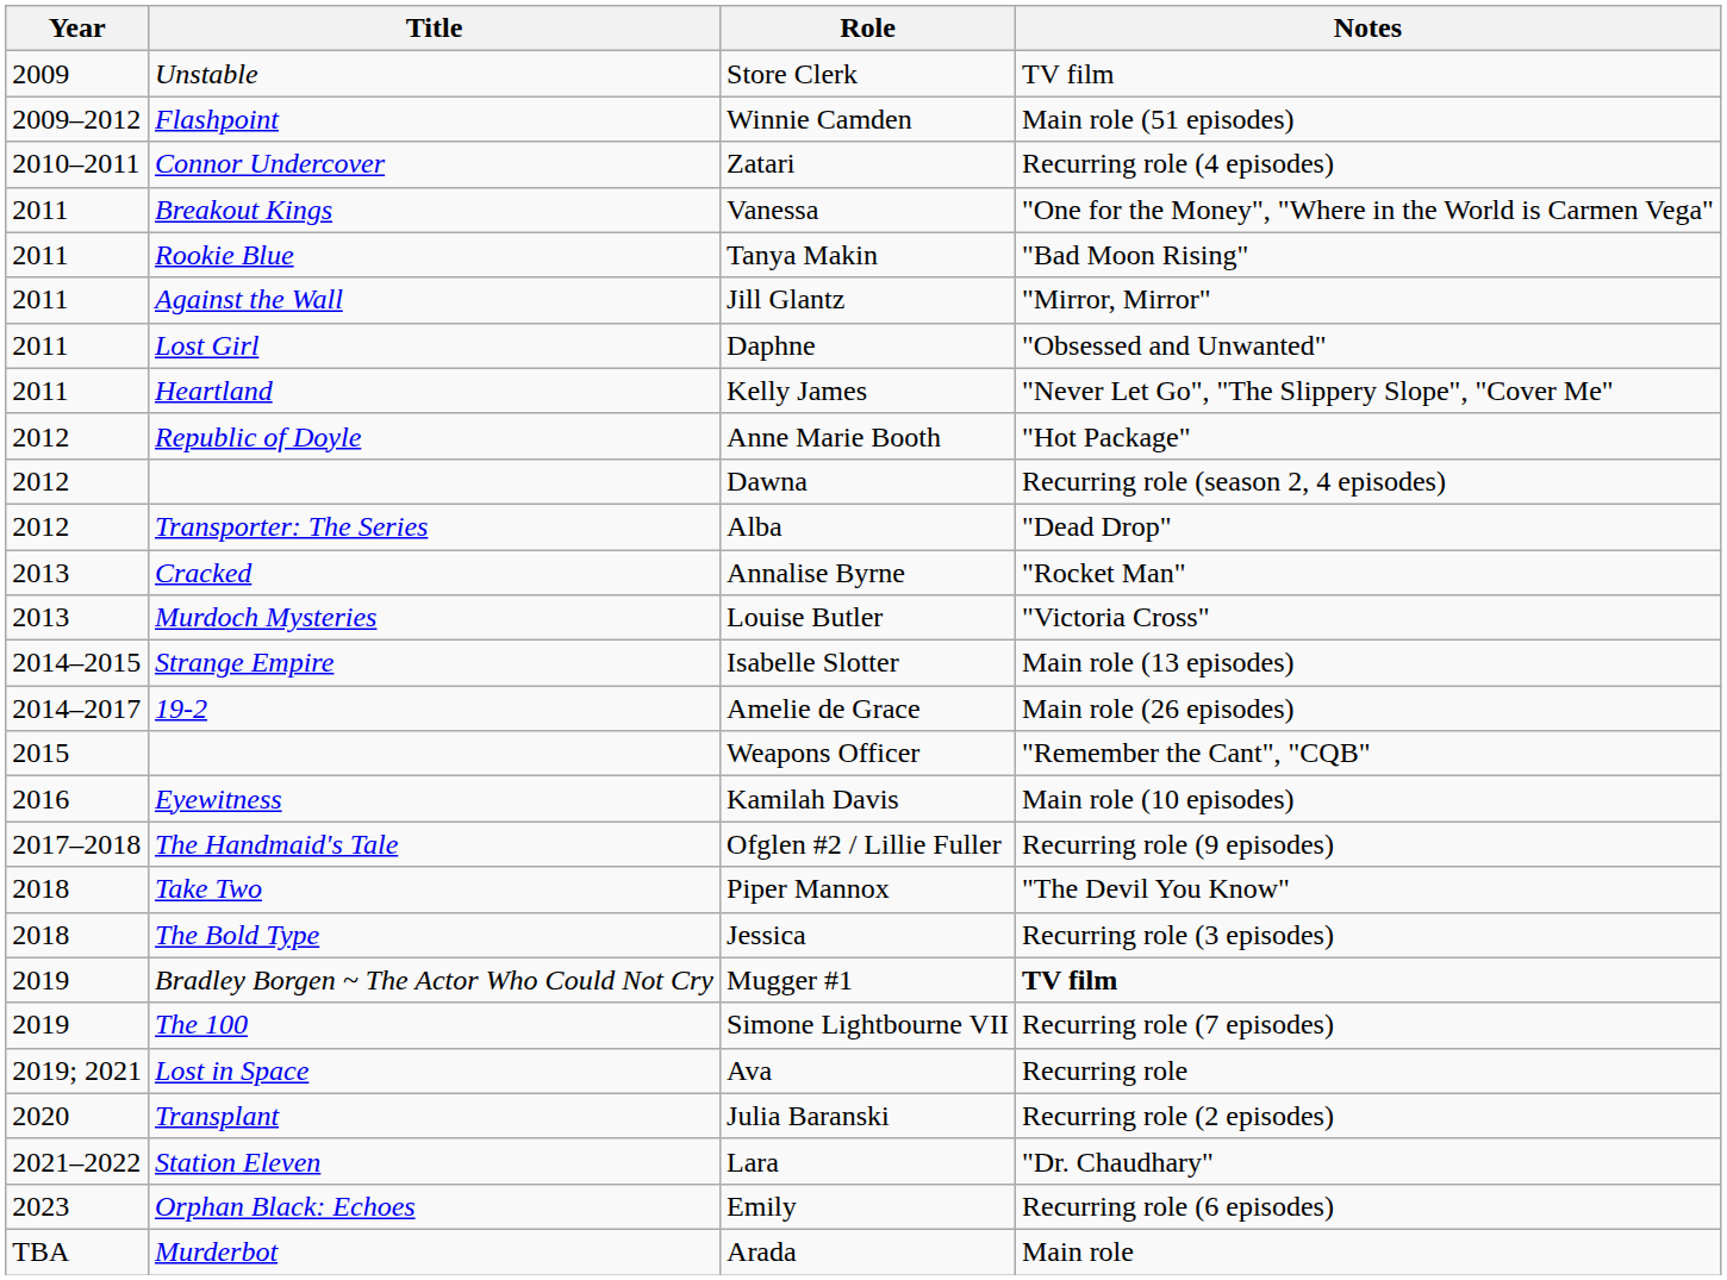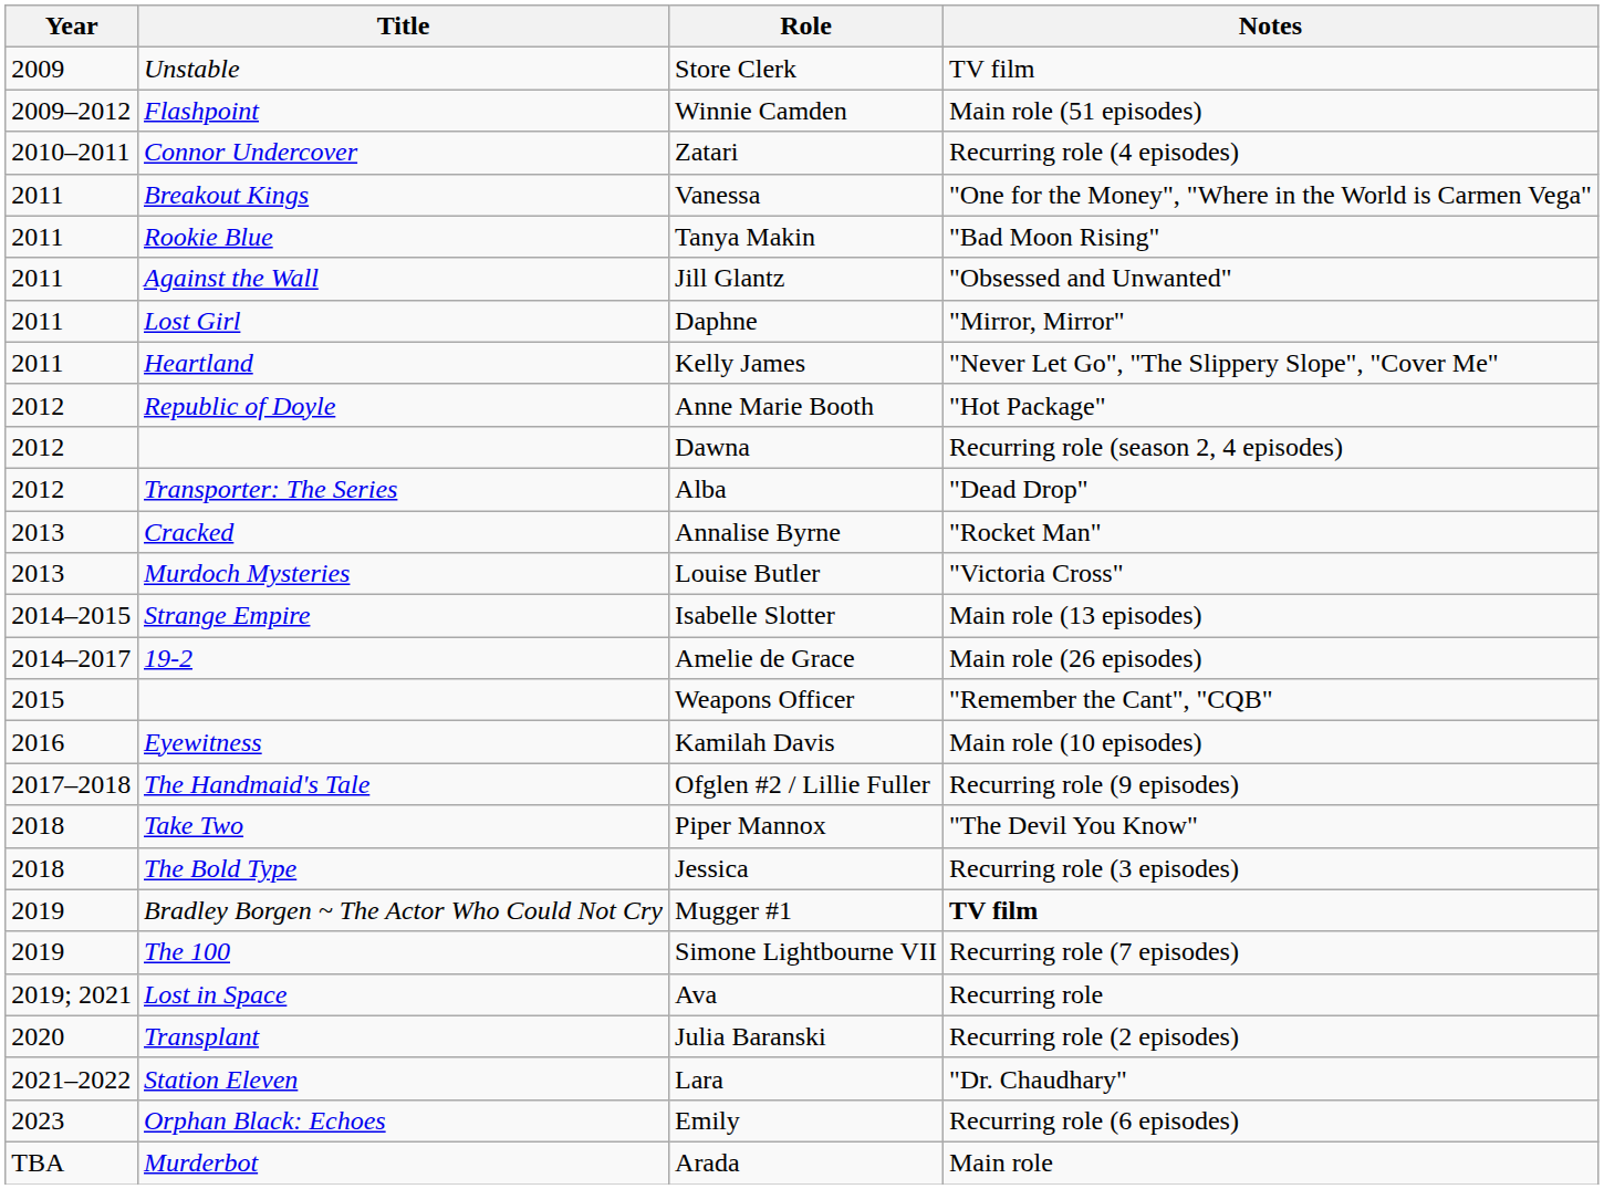 <table class="wikitable sortable">
 <tr>
 <th>Year</th>
 <th>Title</th>
 <th>Role</th>
 <th class="unsortable">Notes</th>
 </tr>
 <tr>
 <td>2009</td>
 <td><em>Unstable</em></td>
 <td>Store Clerk</td>
 <td>TV film</td>
 </tr>
 <tr>
 <td>2009–2012</td>
 <td><em><a href='#'>Flashpoint</a></em></td>
 <td>Winnie Camden</td>
 <td>Main role (51 episodes)</td>
 </tr>
 <tr>
 <td>2010–2011</td>
 <td><em><a href='#'>Connor Undercover</a></em></td>
 <td>Zatari</td>
 <td>Recurring role (4 episodes)</td>
 </tr>
 <tr>
 <td>2011</td>
 <td><em><a href='#'>Breakout Kings</a></em></td>
 <td>Vanessa</td>
 <td>"One for the Money", "Where in the World is Carmen Vega"</td>
 </tr>
 <tr>
 <td>2011</td>
 <td><em><a href='#'>Rookie Blue</a></em></td>
 <td>Tanya Makin</td>
 <td>"Bad Moon Rising"</td>
 </tr>
 <tr>
 <td>2011</td>
 <td><em><a href='#'>Against the Wall</a></em></td>
 <td>Jill Glantz</td>
-<td>"Mirror, Mirror"</td>
+<td>"Obsessed and Unwanted"</td>
 </tr>
 <tr>
 <td>2011</td>
 <td><em><a href='#'>Lost Girl</a></em></td>
 <td>Daphne</td>
-<td>"Obsessed and Unwanted"</td>
+<td>"Mirror, Mirror"</td>
 </tr>
 <tr>
 <td>2011</td>
 <td><em><a href='#'>Heartland</a></em></td>
 <td>Kelly James</td>
 <td>"Never Let Go", "The Slippery Slope", "Cover Me"</td>
 </tr>
 <tr>
 <td>2012</td>
 <td><em><a href='#'>Republic of Doyle</a></em></td>
 <td>Anne Marie Booth</td>
 <td>"Hot Package"</td>
 </tr>
 <tr>
 <td>2012</td>
 <td><em></em></td>
 <td>Dawna</td>
 <td>Recurring role (season 2, 4 episodes)</td>
 </tr>
 <tr>
 <td>2012</td>
 <td><em><a href='#'>Transporter: The Series</a></em></td>
 <td>Alba</td>
 <td>"Dead Drop"</td>
 </tr>
 <tr>
 <td>2013</td>
 <td><em><a href='#'>Cracked</a></em></td>
 <td>Annalise Byrne</td>
 <td>"Rocket Man"</td>
 </tr>
 <tr>
 <td>2013</td>
 <td><em><a href='#'>Murdoch Mysteries</a></em></td>
 <td>Louise Butler</td>
 <td>"Victoria Cross"</td>
 </tr>
 <tr>
 <td>2014–2015</td>
 <td><em><a href='#'>Strange Empire</a></em></td>
 <td>Isabelle Slotter</td>
 <td>Main role (13 episodes)</td>
 </tr>
 <tr>
 <td>2014–2017</td>
 <td><em><a href='#'>19-2</a></em></td>
 <td>Amelie de Grace</td>
 <td>Main role (26 episodes)</td>
 </tr>
 <tr>
 <td>2015</td>
 <td><em></em></td>
 <td>Weapons Officer</td>
 <td>"Remember the Cant", "CQB"</td>
 </tr>
 <tr>
 <td>2016</td>
 <td><em><a href='#'>Eyewitness</a></em></td>
 <td>Kamilah Davis</td>
 <td>Main role (10 episodes)</td>
 </tr>
 <tr>
 <td>2017–2018</td>
 <td data-sort-value="Handmaid's Tale, The"><em><a href='#'>The Handmaid's Tale</a></em></td>
 <td>Ofglen #2 / Lillie Fuller</td>
 <td>Recurring role (9 episodes)</td>
 </tr>
 <tr>
 <td>2018</td>
 <td><em><a href='#'>Take Two</a></em></td>
 <td>Piper Mannox</td>
 <td>"The Devil You Know"</td>
 </tr>
 <tr>
 <td>2018</td>
 <td data-sort-value="Bold Type, The"><em><a href='#'>The Bold Type</a></em></td>
 <td>Jessica</td>
 <td>Recurring role (3 episodes)</td>
 </tr>
 <tr>
 <td>2019</td>
 <td><em>Bradley Borgen ~ The Actor Who Could Not Cry</em></td>
 <td>Mugger #1</td>
 <td><strong>TV film</strong></td>
 </tr>
 <tr>
 <td>2019</td>
 <td data-sort-value="100, The"><em><a href='#'>The 100</a></em></td>
 <td>Simone Lightbourne VII</td>
 <td>Recurring role (7 episodes)</td>
 </tr>
 <tr>
 <td>2019; 2021</td>
 <td><em><a href='#'>Lost in Space</a></em></td>
 <td>Ava</td>
 <td>Recurring role</td>
 </tr>
 <tr>
 <td>2020</td>
 <td><em><a href='#'>Transplant</a></em></td>
 <td>Julia Baranski</td>
 <td>Recurring role (2 episodes)</td>
 </tr>
 <tr>
 <td>2021–2022</td>
 <td><em><a href='#'>Station Eleven</a></em></td>
 <td>Lara</td>
 <td>"Dr. Chaudhary"</td>
 </tr>
 <tr>
 <td>2023</td>
 <td><em><a href='#'>Orphan Black: Echoes</a></em></td>
 <td>Emily</td>
 <td>Recurring role (6 episodes)</td>
 </tr>
 <tr>
 <td>TBA</td>
 <td><em><a href='#'>Murderbot</a></em></td>
 <td>Arada</td>
 <td>Main role</td>
 </tr>
 </table>
